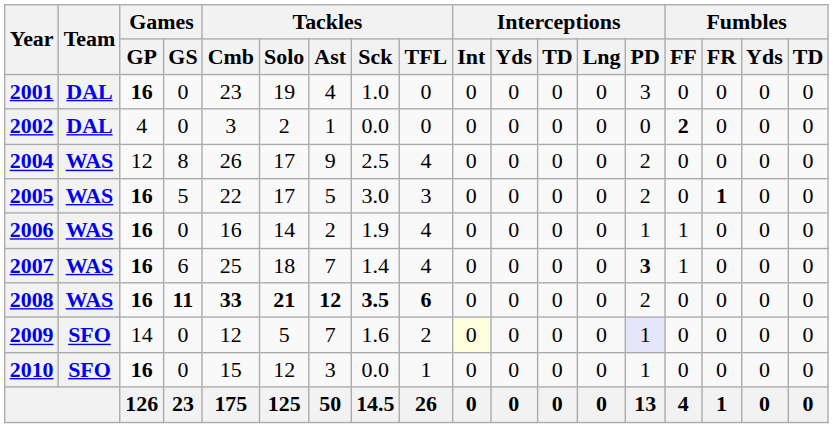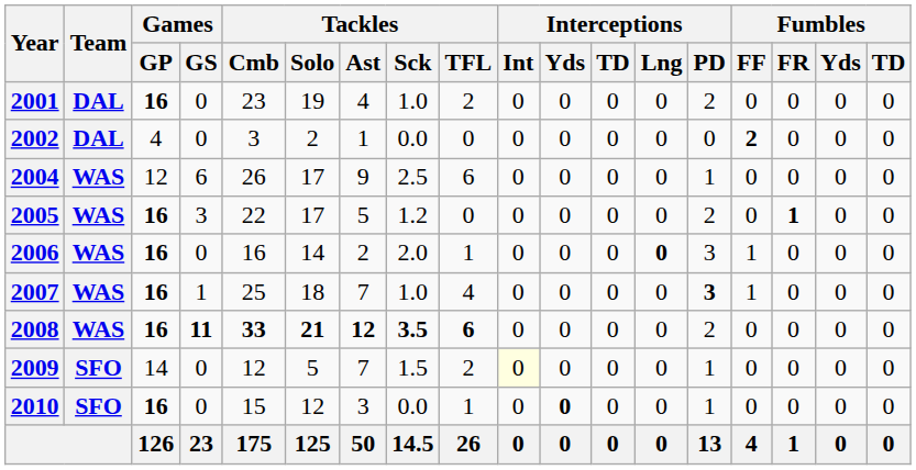 <table class="wikitable" style="text-align:center">
 <tr>
 <th rowspan="2">Year</th>
 <th rowspan="2">Team</th>
 <th colspan="2">Games</th>
 <th colspan="5">Tackles</th>
 <th colspan="5">Interceptions</th>
 <th colspan="4">Fumbles</th>
 </tr>
 <tr>
 <th>GP</th>
 <th>GS</th>
 <th>Cmb</th>
 <th>Solo</th>
 <th>Ast</th>
 <th>Sck</th>
 <th>TFL</th>
 <th>Int</th>
 <th>Yds</th>
 <th>TD</th>
 <th>Lng</th>
 <th>PD</th>
 <th>FF</th>
 <th>FR</th>
 <th>Yds</th>
 <th>TD</th>
 </tr>
 <tr>
 <th><a href='#'>2001</a></th>
 <th><a href='#'>DAL</a></th>
 <td><strong>16</strong></td>
 <td>0</td>
 <td>23</td>
 <td>19</td>
 <td>4</td>
 <td>1.0</td>
+<td>2</td>
 <td>0</td>
 <td>0</td>
 <td>0</td>
 <td>0</td>
-<td>0</td>
-<td>3</td>
+<td>2</td>
 <td>0</td>
 <td>0</td>
 <td>0</td>
 <td>0</td>
 </tr>
 <tr>
 <th><a href='#'>2002</a></th>
 <th><a href='#'>DAL</a></th>
 <td>4</td>
 <td>0</td>
 <td>3</td>
 <td>2</td>
 <td>1</td>
 <td>0.0</td>
 <td>0</td>
 <td>0</td>
 <td>0</td>
 <td>0</td>
 <td>0</td>
 <td>0</td>
 <td><strong>2</strong></td>
 <td>0</td>
 <td>0</td>
 <td>0</td>
 </tr>
 <tr>
 <th><a href='#'>2004</a></th>
 <th><a href='#'>WAS</a></th>
 <td>12</td>
-<td>8</td>
+<td>6</td>
 <td>26</td>
 <td>17</td>
 <td>9</td>
 <td>2.5</td>
-<td>4</td>
+<td>6</td>
 <td>0</td>
 <td>0</td>
 <td>0</td>
 <td>0</td>
-<td>2</td>
+<td>1</td>
 <td>0</td>
 <td>0</td>
 <td>0</td>
 <td>0</td>
 </tr>
 <tr>
 <th><a href='#'>2005</a></th>
 <th><a href='#'>WAS</a></th>
 <td><strong>16</strong></td>
-<td>5</td>
+<td>3</td>
 <td>22</td>
 <td>17</td>
 <td>5</td>
-<td>3.0</td>
-<td>3</td>
+<td>1.2</td>
+<td>0</td>
 <td>0</td>
 <td>0</td>
 <td>0</td>
 <td>0</td>
 <td>2</td>
 <td>0</td>
 <td><strong>1</strong></td>
 <td>0</td>
 <td>0</td>
 </tr>
 <tr>
 <th><a href='#'>2006</a></th>
 <th><a href='#'>WAS</a></th>
 <td><strong>16</strong></td>
 <td>0</td>
 <td>16</td>
 <td>14</td>
 <td>2</td>
-<td>1.9</td>
-<td>4</td>
+<td>2.0</td>
+<td>1</td>
 <td>0</td>
 <td>0</td>
 <td>0</td>
-<td>0</td>
-<td>1</td>
+<td><strong>0</strong></td>
+<td>3</td>
 <td>1</td>
 <td>0</td>
 <td>0</td>
 <td>0</td>
 </tr>
 <tr>
 <th><a href='#'>2007</a></th>
 <th><a href='#'>WAS</a></th>
 <td><strong>16</strong></td>
-<td>6</td>
+<td>1</td>
 <td>25</td>
 <td>18</td>
 <td>7</td>
-<td>1.4</td>
+<td>1.0</td>
 <td>4</td>
 <td>0</td>
 <td>0</td>
 <td>0</td>
 <td>0</td>
 <td><strong>3</strong></td>
 <td>1</td>
 <td>0</td>
 <td>0</td>
 <td>0</td>
 </tr>
 <tr>
 <th><a href='#'>2008</a></th>
 <th><a href='#'>WAS</a></th>
 <td><strong>16</strong></td>
 <td><strong>11</strong></td>
 <td><strong>33</strong></td>
 <td><strong>21</strong></td>
 <td><strong>12</strong></td>
 <td><strong>3.5</strong></td>
 <td><strong>6</strong></td>
 <td>0</td>
 <td>0</td>
 <td>0</td>
 <td>0</td>
 <td>2</td>
 <td>0</td>
 <td>0</td>
 <td>0</td>
 <td>0</td>
 </tr>
 <tr>
 <th><a href='#'>2009</a></th>
 <th><a href='#'>SFO</a></th>
 <td>14</td>
 <td>0</td>
 <td>12</td>
 <td>5</td>
 <td>7</td>
-<td>1.6</td>
+<td>1.5</td>
 <td>2</td>
 <td style="background: lightyellow;">0</td>
 <td>0</td>
 <td>0</td>
 <td>0</td>
-<td style="background: lavender;">1</td>
+<td>1</td>
 <td>0</td>
 <td>0</td>
 <td>0</td>
 <td>0</td>
 </tr>
 <tr>
 <th><a href='#'>2010</a></th>
 <th><a href='#'>SFO</a></th>
 <td><strong>16</strong></td>
 <td>0</td>
 <td>15</td>
 <td>12</td>
 <td>3</td>
 <td>0.0</td>
 <td>1</td>
 <td>0</td>
-<td>0</td>
+<td><strong>0</strong></td>
 <td>0</td>
 <td>0</td>
 <td>1</td>
 <td>0</td>
 <td>0</td>
 <td>0</td>
 <td>0</td>
 </tr>
 <tr>
 <th colspan="2"></th>
 <th>126</th>
 <th>23</th>
 <th>175</th>
 <th>125</th>
 <th>50</th>
 <th>14.5</th>
 <th>26</th>
 <th>0</th>
 <th>0</th>
 <th>0</th>
 <th>0</th>
 <th>13</th>
 <th>4</th>
 <th>1</th>
 <th>0</th>
 <th>0</th>
 </tr>
 </table>
